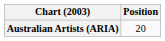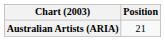 <table class="wikitable plainrowheaders" style="text-align:center">
 <tr>
 <th>Chart (2003)</th>
 <th>Position</th>
 </tr>
 <tr>
 <th scope="row">Australian Artists (ARIA)</th>
-<td>20</td>
+<td>21</td>
 </tr>
 </table>
